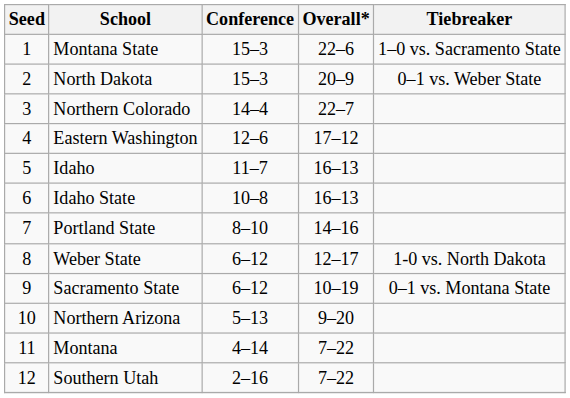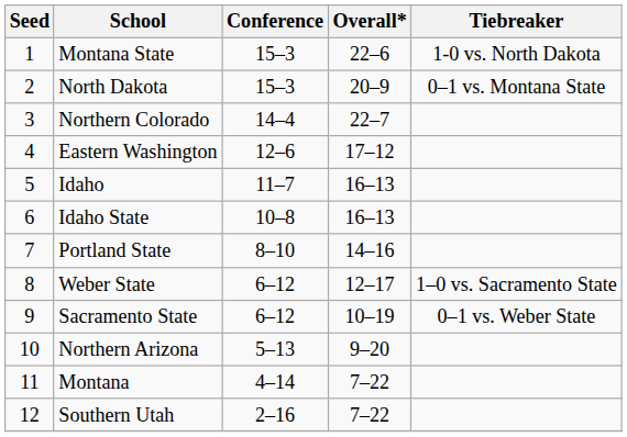 <table class="wikitable" style="white-space:nowrap; font-size:95%;text-align:center">
 <tr>
 <th>Seed</th>
 <th>School</th>
 <th>Conference</th>
 <th>Overall*</th>
 <th>Tiebreaker</th>
 </tr>
 <tr>
 <td>1</td>
 <td align=left>Montana State</td>
 <td>15–3</td>
 <td>22–6</td>
-<td>1–0 vs. Sacramento State</td>
+<td>1-0 vs. North Dakota</td>
 </tr>
 <tr>
 <td>2</td>
 <td align=left>North Dakota</td>
 <td>15–3</td>
 <td>20–9</td>
-<td>0–1 vs. Weber State</td>
+<td>0–1 vs. Montana State</td>
 </tr>
 <tr>
 <td>3</td>
 <td align=left>Northern Colorado</td>
 <td>14–4</td>
 <td>22–7</td>
 <td></td>
 </tr>
 <tr>
 <td>4</td>
 <td align=left>Eastern Washington</td>
 <td>12–6</td>
 <td>17–12</td>
 <td></td>
 </tr>
 <tr>
 <td>5</td>
 <td align=left>Idaho</td>
 <td>11–7</td>
 <td>16–13</td>
 <td></td>
 </tr>
 <tr>
 <td>6</td>
 <td align=left>Idaho State</td>
 <td>10–8</td>
 <td>16–13</td>
 <td></td>
 </tr>
 <tr>
 <td>7</td>
 <td align=left>Portland State</td>
 <td>8–10</td>
 <td>14–16</td>
 <td></td>
 </tr>
 <tr>
 <td>8</td>
 <td align=left>Weber State</td>
 <td>6–12</td>
 <td>12–17</td>
-<td>1-0 vs. North Dakota</td>
+<td>1–0 vs. Sacramento State</td>
 </tr>
 <tr>
 <td>9</td>
 <td align=left>Sacramento State</td>
 <td>6–12</td>
 <td>10–19</td>
-<td>0–1 vs. Montana State</td>
+<td>0–1 vs. Weber State</td>
 </tr>
 <tr>
 <td>10</td>
 <td align=left>Northern Arizona</td>
 <td>5–13</td>
 <td>9–20</td>
 <td></td>
 </tr>
 <tr>
 <td>11</td>
 <td align=left>Montana</td>
 <td>4–14</td>
 <td>7–22</td>
 <td></td>
 </tr>
 <tr>
 <td>12</td>
 <td align=left>Southern Utah</td>
 <td>2–16</td>
 <td>7–22</td>
 <td></td>
 </tr>
 <tr>
 </tr>
 </table>
